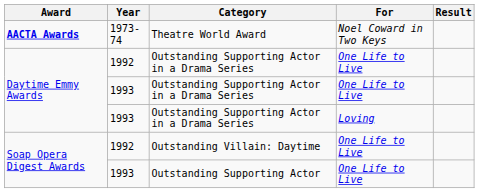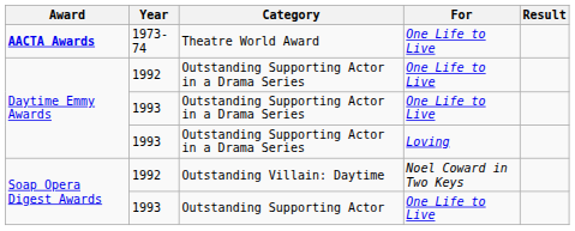 <table class="wikitable sortable">
 <tr>
 <th>Award</th>
 <th>Year</th>
 <th>Category</th>
 <th>For</th>
 <th>Result</th>
 </tr>
 <tr>
 <td><strong><a href='#'>AACTA Awards</a></strong></td>
 <td>1973-74</td>
 <td>Theatre World Award</td>
-<td><em>Noel Coward in Two Keys</em></td>
+<td><em><a href='#'>One Life to Live</a></em></td>
 <td></td>
 </tr>
 <tr>
 <td rowspan="3"><a href='#'>Daytime Emmy Awards</a></td>
 <td>1992</td>
 <td>Outstanding Supporting Actor in a Drama Series</td>
 <td><em><a href='#'>One Life to Live</a></em></td>
 <td></td>
 </tr>
 <tr>
 <td>1993</td>
 <td>Outstanding Supporting Actor in a Drama Series</td>
 <td><em><a href='#'>One Life to Live</a></em></td>
 <td></td>
 </tr>
 <tr>
 <td>1993</td>
 <td>Outstanding Supporting Actor in a Drama Series</td>
 <td><em><a href='#'>Loving</a></em></td>
 <td></td>
 </tr>
 <tr>
 <td rowspan="2"><a href='#'>Soap Opera Digest Awards</a></td>
 <td>1992</td>
 <td>Outstanding Villain: Daytime</td>
-<td><em><a href='#'>One Life to Live</a></em></td>
+<td><em>Noel Coward in Two Keys</em></td>
 <td></td>
 </tr>
 <tr>
 <td>1993</td>
 <td>Outstanding Supporting Actor</td>
 <td><em><a href='#'>One Life to Live</a></em></td>
 <td></td>
 </tr>
 </table>
